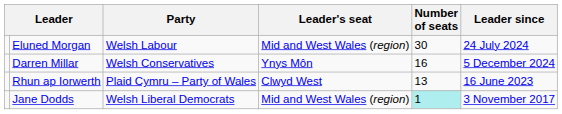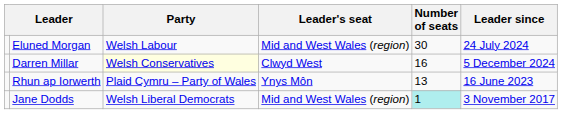 <table class="wikitable">
 <tr>
 <th colspan="2">Leader</th>
 <th>Party</th>
 <th>Leader's seat</th>
 <th>Number<br>of seats</th>
 <th>Leader since</th>
 </tr>
 <tr>
 <td></td>
 <td><a href='#'>Eluned Morgan</a></td>
 <td><a href='#'>Welsh Labour</a></td>
 <td><a href='#'>Mid and West Wales</a> (<em>region</em>)</td>
 <td>30</td>
 <td><a href='#'>24 July 2024</a></td>
 </tr>
 <tr>
 <td></td>
 <td><a href='#'>Darren Millar</a></td>
-<td><a href='#'>Welsh Conservatives</a></td>
-<td><a href='#'>Ynys Môn</a></td>
+<td style="background: lightyellow;"><a href='#'>Welsh Conservatives</a></td>
+<td><a href='#'>Clwyd West</a></td>
 <td>16</td>
 <td><a href='#'>5 December 2024</a></td>
 </tr>
 <tr>
 <td></td>
 <td><a href='#'>Rhun ap Iorwerth</a></td>
 <td><a href='#'>Plaid Cymru – Party of Wales</a></td>
-<td><a href='#'>Clwyd West</a></td>
+<td><a href='#'>Ynys Môn</a></td>
 <td>13</td>
 <td><a href='#'>16 June 2023</a></td>
 </tr>
 <tr>
 <td></td>
 <td><a href='#'>Jane Dodds</a></td>
 <td><a href='#'>Welsh Liberal Democrats</a></td>
 <td><a href='#'>Mid and West Wales</a> (<em>region</em>)</td>
 <td style="background: paleturquoise;">1</td>
 <td><a href='#'>3 November 2017</a></td>
 </tr>
 </table>
